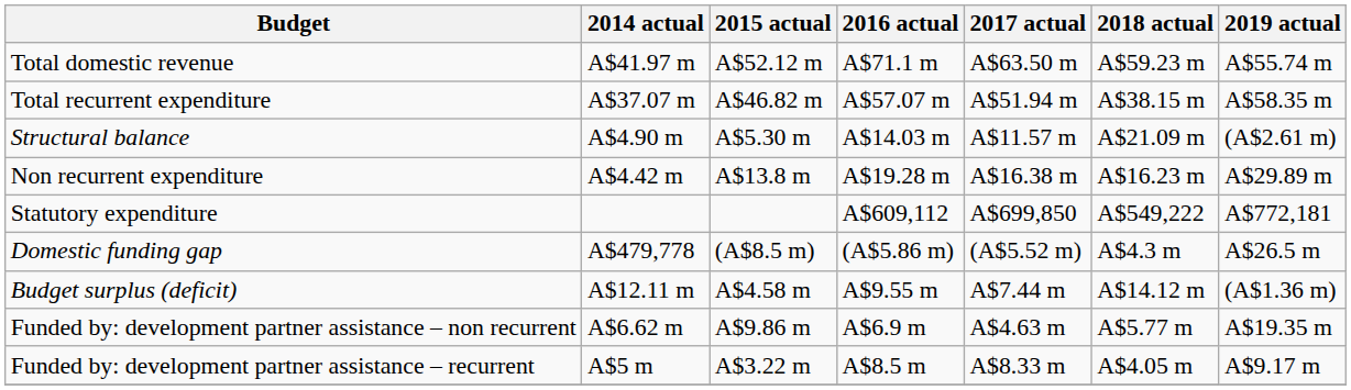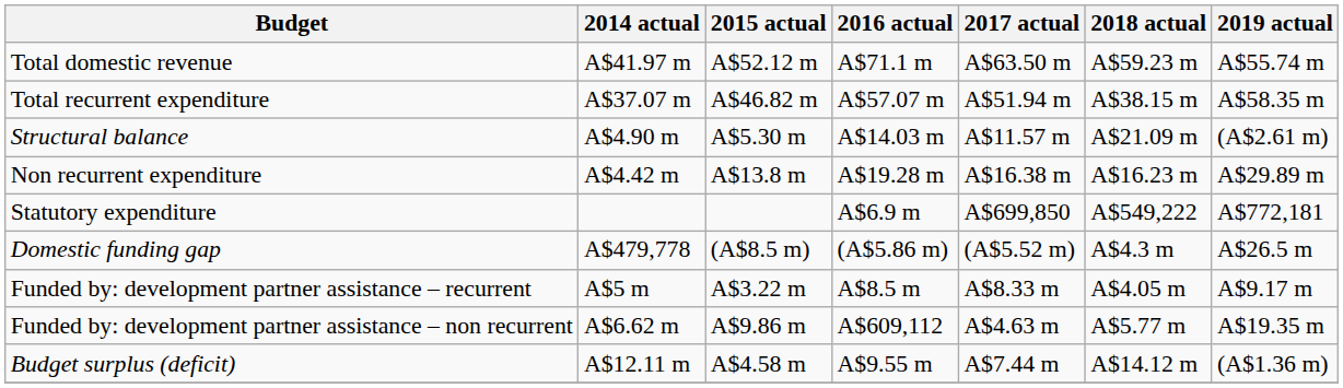 <table class="wikitable">
 <tr>
 <th>Budget</th>
 <th>2014 actual</th>
 <th>2015 actual</th>
 <th>2016 actual</th>
 <th>2017 actual</th>
 <th>2018 actual</th>
 <th>2019 actual</th>
 </tr>
 <tr>
 <td>Total domestic revenue</td>
 <td>A$41.97 m</td>
 <td>A$52.12 m</td>
 <td>A$71.1 m</td>
 <td>A$63.50 m</td>
 <td>A$59.23 m</td>
 <td>A$55.74 m</td>
 </tr>
 <tr>
 <td>Total recurrent expenditure</td>
 <td>A$37.07 m</td>
 <td>A$46.82 m</td>
 <td>A$57.07 m</td>
 <td>A$51.94 m</td>
 <td>A$38.15 m</td>
 <td>A$58.35 m</td>
 </tr>
 <tr>
 <td><em>Structural balance</em></td>
 <td>A$4.90 m</td>
 <td>A$5.30 m</td>
 <td>A$14.03 m</td>
 <td>A$11.57 m</td>
 <td>A$21.09 m</td>
 <td>(A$2.61 m)</td>
 </tr>
 <tr>
 <td>Non recurrent expenditure</td>
 <td>A$4.42 m</td>
 <td>A$13.8 m</td>
 <td>A$19.28 m</td>
 <td>A$16.38 m</td>
 <td>A$16.23 m</td>
 <td>A$29.89 m</td>
 </tr>
 <tr>
 <td>Statutory expenditure</td>
 <td></td>
 <td></td>
-<td>A$609,112</td>
+<td>A$6.9 m</td>
 <td>A$699,850</td>
 <td>A$549,222</td>
 <td>A$772,181</td>
 </tr>
 <tr>
 <td><em>Domestic funding gap</em></td>
 <td>A$479,778</td>
 <td>(A$8.5 m)</td>
 <td>(A$5.86 m)</td>
 <td>(A$5.52 m)</td>
 <td>A$4.3 m</td>
 <td>A$26.5 m</td>
 </tr>
 <tr>
+<td>Funded by: development partner assistance – recurrent</td>
+<td>A$5 m</td>
+<td>A$3.22 m</td>
+<td>A$8.5 m</td>
+<td>A$8.33 m</td>
+<td>A$4.05 m</td>
+<td>A$9.17 m</td>
+</tr>
+<tr>
+<td>Funded by: development partner assistance – non recurrent</td>
+<td>A$6.62 m</td>
+<td>A$9.86 m</td>
+<td>A$609,112</td>
+<td>A$4.63 m</td>
+<td>A$5.77 m</td>
+<td>A$19.35 m</td>
+</tr>
+<tr>
 <td><em>Budget surplus (deficit)</em></td>
 <td>A$12.11 m</td>
 <td>A$4.58 m</td>
 <td>A$9.55 m</td>
 <td>A$7.44 m</td>
 <td>A$14.12 m</td>
 <td>(A$1.36 m)</td>
 </tr>
 <tr>
-<td>Funded by: development partner assistance – non recurrent</td>
-<td>A$6.62 m</td>
-<td>A$9.86 m</td>
-<td>A$6.9 m</td>
-<td>A$4.63 m</td>
-<td>A$5.77 m</td>
-<td>A$19.35 m</td>
-</tr>
-<tr>
-<td>Funded by: development partner assistance – recurrent</td>
-<td>A$5 m</td>
-<td>A$3.22 m</td>
-<td>A$8.5 m</td>
-<td>A$8.33 m</td>
-<td>A$4.05 m</td>
-<td>A$9.17 m</td>
-</tr>
-<tr>
 </tr>
 </table>
